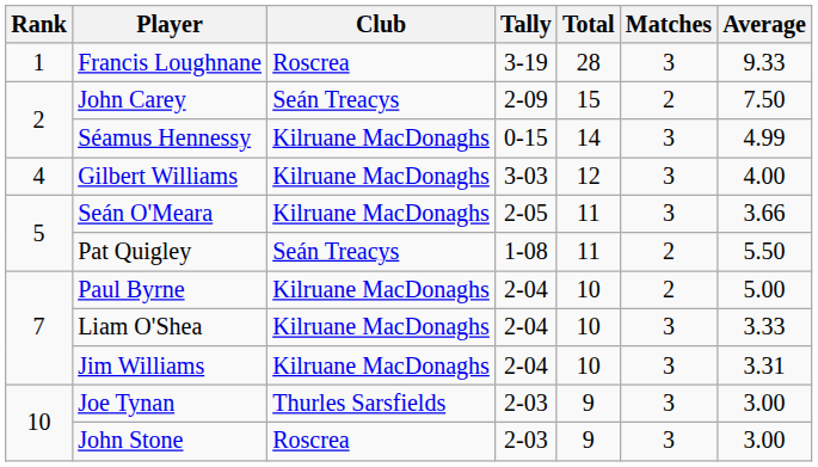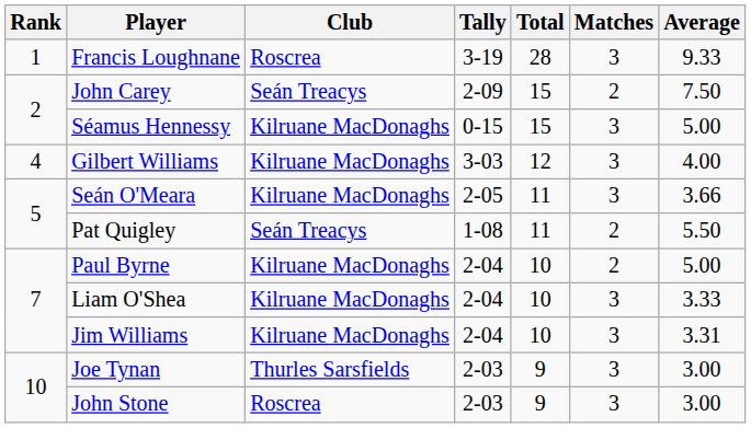 <table class="wikitable">
 <tr>
 <th>Rank</th>
 <th>Player</th>
 <th>Club</th>
 <th>Tally</th>
 <th>Total</th>
 <th>Matches</th>
 <th>Average</th>
 </tr>
 <tr>
 <td rowspan="1" style="text-align:center;">1</td>
 <td><a href='#'>Francis Loughnane</a></td>
 <td><a href='#'>Roscrea</a></td>
 <td align=center>3-19</td>
 <td align=center>28</td>
 <td align=center>3</td>
 <td align=center>9.33</td>
 </tr>
 <tr>
 <td rowspan="2" style="text-align:center;">2</td>
 <td><a href='#'>John Carey</a></td>
 <td><a href='#'>Seán Treacys</a></td>
 <td align=center>2-09</td>
 <td align=center>15</td>
 <td align=center>2</td>
 <td align=center>7.50</td>
 </tr>
 <tr>
 <td><a href='#'>Séamus Hennessy</a></td>
 <td><a href='#'>Kilruane MacDonaghs</a></td>
 <td align=center>0-15</td>
-<td align=center>14</td>
+<td align=center>15</td>
 <td align=center>3</td>
-<td align=center>4.99</td>
+<td align=center>5.00</td>
 </tr>
 <tr>
 <td rowspan="1" style="text-align:center;">4</td>
 <td><a href='#'>Gilbert Williams</a></td>
 <td><a href='#'>Kilruane MacDonaghs</a></td>
 <td align=center>3-03</td>
 <td align=center>12</td>
 <td align=center>3</td>
 <td align=center>4.00</td>
 </tr>
 <tr>
 <td rowspan="2" style="text-align:center;">5</td>
 <td><a href='#'>Seán O'Meara</a></td>
 <td><a href='#'>Kilruane MacDonaghs</a></td>
 <td align=center>2-05</td>
 <td align=center>11</td>
 <td align=center>3</td>
 <td align=center>3.66</td>
 </tr>
 <tr>
 <td>Pat Quigley</td>
 <td><a href='#'>Seán Treacys</a></td>
 <td align=center>1-08</td>
 <td align=center>11</td>
 <td align=center>2</td>
 <td align=center>5.50</td>
 </tr>
 <tr>
 <td rowspan="3" style="text-align:center;">7</td>
 <td><a href='#'>Paul Byrne</a></td>
 <td><a href='#'>Kilruane MacDonaghs</a></td>
 <td align=center>2-04</td>
 <td align=center>10</td>
 <td align=center>2</td>
 <td align=center>5.00</td>
 </tr>
 <tr>
 <td>Liam O'Shea</td>
 <td><a href='#'>Kilruane MacDonaghs</a></td>
 <td align=center>2-04</td>
 <td align=center>10</td>
 <td align=center>3</td>
 <td align=center>3.33</td>
 </tr>
 <tr>
 <td><a href='#'>Jim Williams</a></td>
 <td><a href='#'>Kilruane MacDonaghs</a></td>
 <td align=center>2-04</td>
 <td align=center>10</td>
 <td align=center>3</td>
 <td align=center>3.31</td>
 </tr>
 <tr>
 <td rowspan="2" style="text-align:center;">10</td>
 <td><a href='#'>Joe Tynan</a></td>
 <td><a href='#'>Thurles Sarsfields</a></td>
 <td align=center>2-03</td>
 <td align=center>9</td>
 <td align=center>3</td>
 <td align=center>3.00</td>
 </tr>
 <tr>
 <td><a href='#'>John Stone</a></td>
 <td><a href='#'>Roscrea</a></td>
 <td align=center>2-03</td>
 <td align=center>9</td>
 <td align=center>3</td>
 <td align=center>3.00</td>
 </tr>
 </table>
